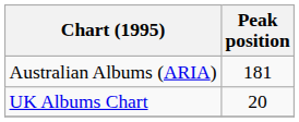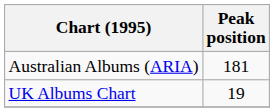 <table class="wikitable">
 <tr>
 <th scope="col">Chart (1995)</th>
 <th scope="col">Peak<br>position</th>
 </tr>
 <tr>
 <td>Australian Albums (<a href='#'>ARIA</a>)</td>
 <td style="text-align:center;">181</td>
 </tr>
 <tr>
 <td><a href='#'>UK Albums Chart</a></td>
-<td style="text-align:center;">20</td>
+<td style="text-align:center;">19</td>
 </tr>
 <tr>
 </tr>
 </table>
